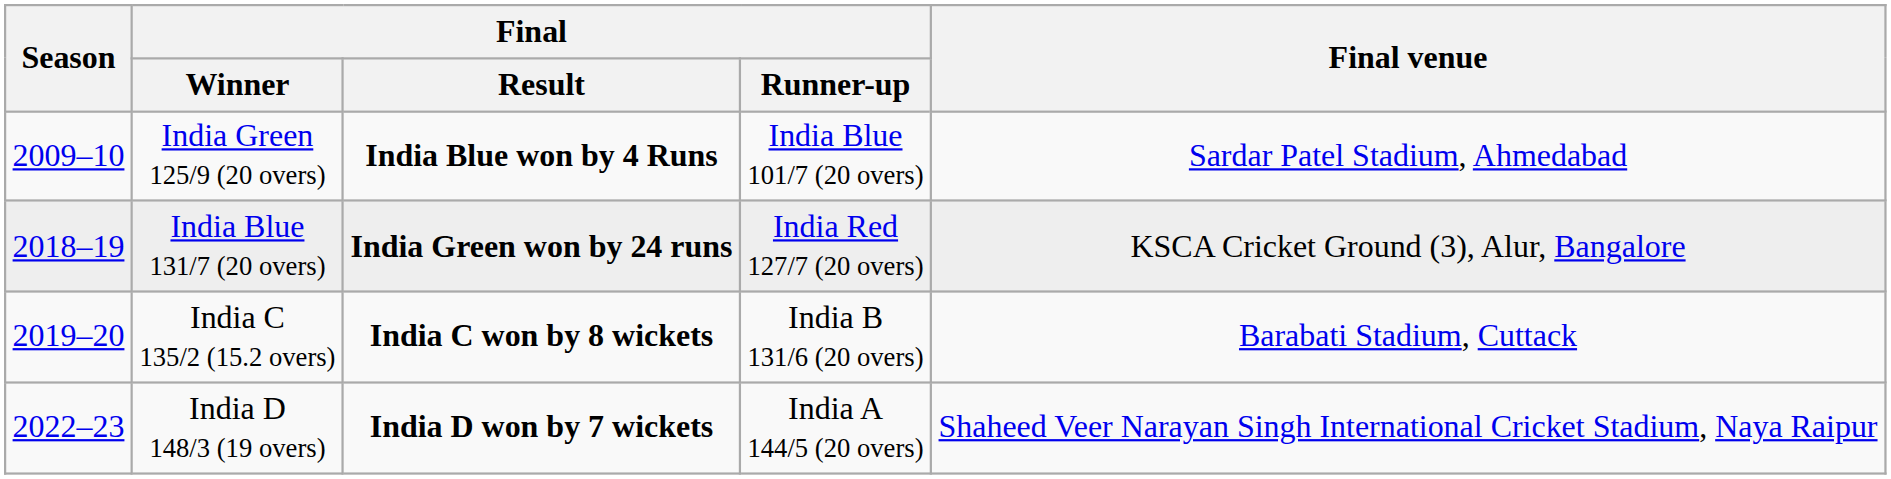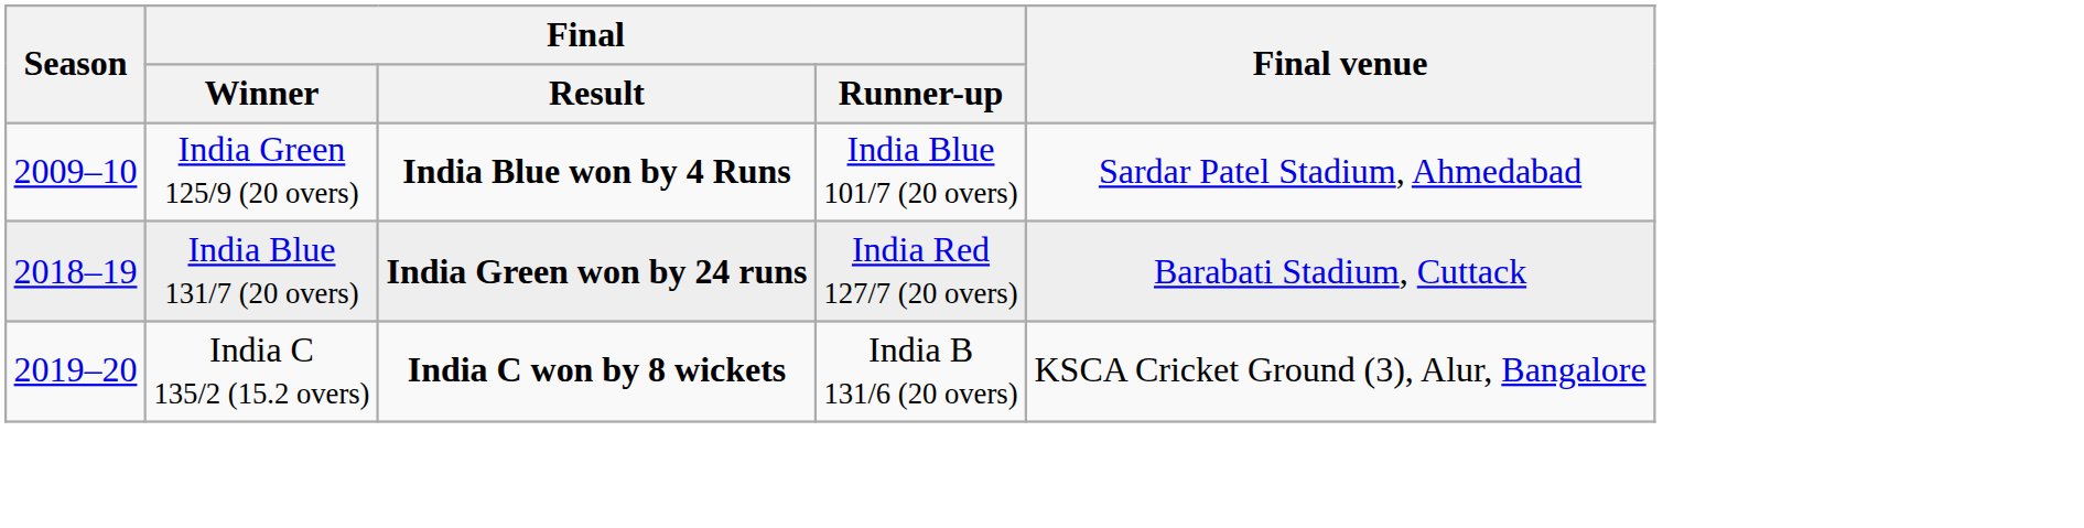 <table class="wikitable" style="font-size:90%; text-align: center;">
 <tr>
 <th rowspan="2">Season</th>
 <th colspan=3>Final</th>
 <th rowspan="2">Final venue</th>
 </tr>
 <tr>
 <th>Winner</th>
 <th>Result</th>
 <th>Runner-up</th>
 </tr>
 <tr>
 <td><a href='#'>2009–10</a><br></td>
 <td><a href='#'>India Green</a> <br><small>125/9 (20 overs)</small></td>
 <td><strong>India Blue won by 4 Runs</strong><br></td>
 <td><a href='#'>India Blue</a> <br><small>101/7 (20 overs)</small></td>
 <td><a href='#'>Sardar Patel Stadium</a>, <a href='#'>Ahmedabad</a></td>
 </tr>
 <tr style="background:#eee;">
 <td><a href='#'>2018–19</a><br></td>
 <td><a href='#'>India Blue</a><br><small>131/7 (20 overs)</small></td>
 <td><strong>India Green won by 24 runs</strong><br></td>
 <td><a href='#'>India Red</a><br><small>127/7 (20 overs)</small></td>
-<td>KSCA Cricket Ground (3), Alur, <a href='#'>Bangalore</a></td>
+<td><a href='#'>Barabati Stadium</a>, <a href='#'>Cuttack</a></td>
 </tr>
 <tr>
 <td><a href='#'>2019–20</a><br></td>
 <td>India C <br><small>135/2 (15.2 overs)</small></td>
 <td><strong>India C won by 8 wickets</strong><br></td>
 <td>India B <br><small>131/6 (20 overs)</small></td>
-<td><a href='#'>Barabati Stadium</a>, <a href='#'>Cuttack</a></td>
-</tr>
-<tr>
-<td><a href='#'>2022–23</a><br></td>
-<td>India D <br><small>148/3 (19 overs)</small></td>
-<td><strong>India D won by 7 wickets</strong><br></td>
-<td>India A <br><small>144/5 (20 overs)</small></td>
-<td><a href='#'>Shaheed Veer Narayan Singh International Cricket Stadium</a>, <a href='#'>Naya Raipur</a></td>
+<td>KSCA Cricket Ground (3), Alur, <a href='#'>Bangalore</a></td>
 </tr>
 </table>
